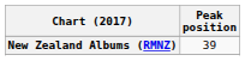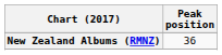 <table class="wikitable sortable plainrowheaders" style="text-align:center">
 <tr>
 <th scope="col">Chart (2017)</th>
 <th scope="col">Peak<br> position</th>
 </tr>
 <tr>
 </tr>
 <tr>
 </tr>
 <tr>
 <th scope="row">New Zealand Albums (<a href='#'>RMNZ</a>)</th>
-<td>39</td>
+<td>36</td>
 </tr>
 <tr>
 </tr>
 <tr>
 </tr>
 <tr>
 </tr>
 <tr>
 </tr>
 </table>
